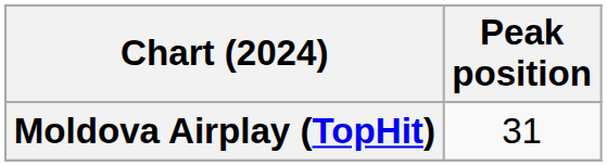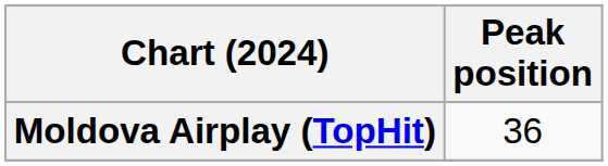 <table class="wikitable plainrowheaders" style="text-align:center">
 <tr>
 <th scope="col">Chart (2024)</th>
 <th scope="col">Peak<br>position</th>
 </tr>
 <tr>
 <th scope="row">Moldova Airplay (<a href='#'>TopHit</a>)</th>
-<td>31</td>
+<td>36</td>
 </tr>
 <tr>
 </tr>
 </table>
